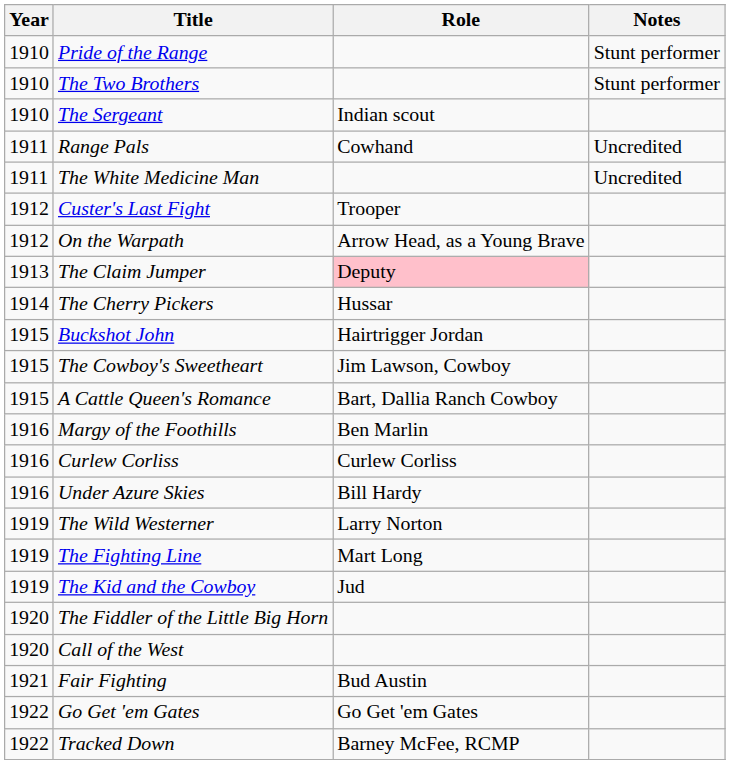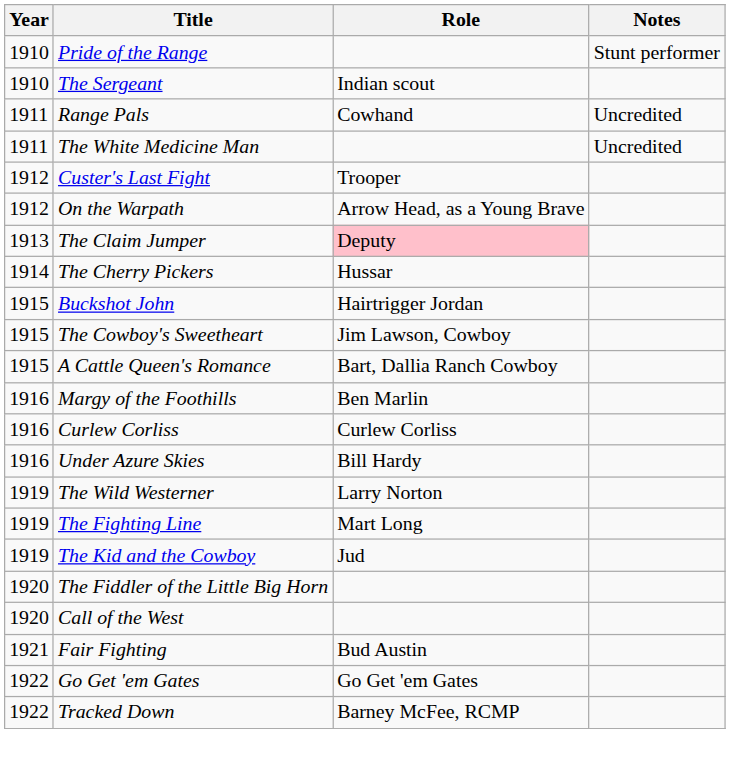 <table class="wikitable sortable">
 <tr>
 <th>Year</th>
 <th>Title</th>
 <th>Role</th>
 <th class="unsortable">Notes</th>
 </tr>
 <tr>
 <td>1910</td>
 <td><em><a href='#'>Pride of the Range</a></em></td>
-<td></td>
-<td>Stunt performer</td>
-</tr>
-<tr>
-<td>1910</td>
-<td><em><a href='#'>The Two Brothers</a></em></td>
 <td></td>
 <td>Stunt performer</td>
 </tr>
 <tr>
 <td>1910</td>
 <td><em><a href='#'>The Sergeant</a></em></td>
 <td>Indian scout</td>
 <td></td>
 </tr>
 <tr>
 <td>1911</td>
 <td><em>Range Pals</em></td>
 <td>Cowhand</td>
 <td>Uncredited</td>
 </tr>
 <tr>
 <td>1911</td>
 <td><em>The White Medicine Man</em></td>
 <td></td>
 <td>Uncredited</td>
 </tr>
 <tr>
 <td>1912</td>
 <td><em><a href='#'>Custer's Last Fight</a></em></td>
 <td>Trooper</td>
 <td></td>
 </tr>
 <tr>
 <td>1912</td>
 <td><em>On the Warpath</em></td>
 <td>Arrow Head, as a Young Brave</td>
 <td></td>
 </tr>
 <tr>
 <td>1913</td>
 <td><em>The Claim Jumper</em></td>
 <td style="background: pink;">Deputy</td>
 <td></td>
 </tr>
 <tr>
 <td>1914</td>
 <td><em>The Cherry Pickers</em></td>
 <td>Hussar</td>
 <td></td>
 </tr>
 <tr>
 <td>1915</td>
 <td><em><a href='#'>Buckshot John</a></em></td>
 <td>Hairtrigger Jordan</td>
 <td></td>
 </tr>
 <tr>
 <td>1915</td>
 <td><em>The Cowboy's Sweetheart</em></td>
 <td>Jim Lawson, Cowboy</td>
 <td></td>
 </tr>
 <tr>
 <td>1915</td>
 <td><em>A Cattle Queen's Romance</em></td>
 <td>Bart, Dallia Ranch Cowboy</td>
 <td></td>
 </tr>
 <tr>
 <td>1916</td>
 <td><em>Margy of the Foothills</em></td>
 <td>Ben Marlin</td>
 <td></td>
 </tr>
 <tr>
 <td>1916</td>
 <td><em>Curlew Corliss</em></td>
 <td>Curlew Corliss</td>
 <td></td>
 </tr>
 <tr>
 <td>1916</td>
 <td><em>Under Azure Skies</em></td>
 <td>Bill Hardy</td>
 <td></td>
 </tr>
 <tr>
 <td>1919</td>
 <td><em>The Wild Westerner</em></td>
 <td>Larry Norton</td>
 <td></td>
 </tr>
 <tr>
 <td>1919</td>
 <td><em><a href='#'>The Fighting Line</a></em></td>
 <td>Mart Long</td>
 <td></td>
 </tr>
 <tr>
 <td>1919</td>
 <td><em><a href='#'>The Kid and the Cowboy</a></em></td>
 <td>Jud</td>
 <td></td>
 </tr>
 <tr>
 <td>1920</td>
 <td><em>The Fiddler of the Little Big Horn</em></td>
 <td></td>
 <td></td>
 </tr>
 <tr>
 <td>1920</td>
 <td><em>Call of the West</em></td>
 <td></td>
 <td></td>
 </tr>
 <tr>
 <td>1921</td>
 <td><em>Fair Fighting</em></td>
 <td>Bud Austin</td>
 <td></td>
 </tr>
 <tr>
 <td>1922</td>
 <td><em>Go Get 'em Gates</em></td>
 <td>Go Get 'em Gates</td>
 <td></td>
 </tr>
 <tr>
 <td>1922</td>
 <td><em>Tracked Down</em></td>
 <td>Barney McFee, RCMP</td>
 <td></td>
 </tr>
 <tr>
 </tr>
 </table>
